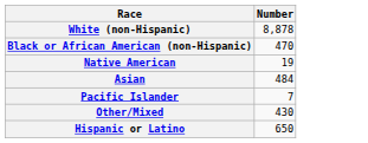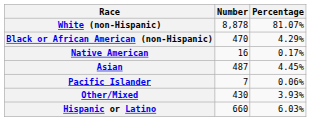 <table class="wikitable" style="text-align:right">
 <tr>
 <th scope="col">Race</th>
 <th scope="col">Number</th>
+<th scope="col">Percentage</th>
 </tr>
 <tr>
 <th scope="row"><a href='#'>White</a> (non-Hispanic)</th>
 <td>8,878</td>
+<td>81.07%</td>
 </tr>
 <tr>
 <th scope="row"><a href='#'>Black or African American</a> (non-Hispanic)</th>
 <td>470</td>
+<td>4.29%</td>
 </tr>
 <tr>
 <th scope="row"><a href='#'>Native American</a></th>
-<td>19</td>
+<td>16</td>
+<td>0.17%</td>
 </tr>
 <tr>
 <th scope="row"><a href='#'>Asian</a></th>
-<td>484</td>
+<td>487</td>
+<td>4.45%</td>
 </tr>
 <tr>
 <th scope="row"><a href='#'>Pacific Islander</a></th>
 <td>7</td>
+<td>0.06%</td>
 </tr>
 <tr>
 <th scope="row"><a href='#'>Other/Mixed</a></th>
 <td>430</td>
+<td>3.93%</td>
 </tr>
 <tr>
 <th scope="row"><a href='#'>Hispanic</a> or <a href='#'>Latino</a></th>
-<td>650</td>
+<td>660</td>
+<td>6.03%</td>
 </tr>
 </table>
